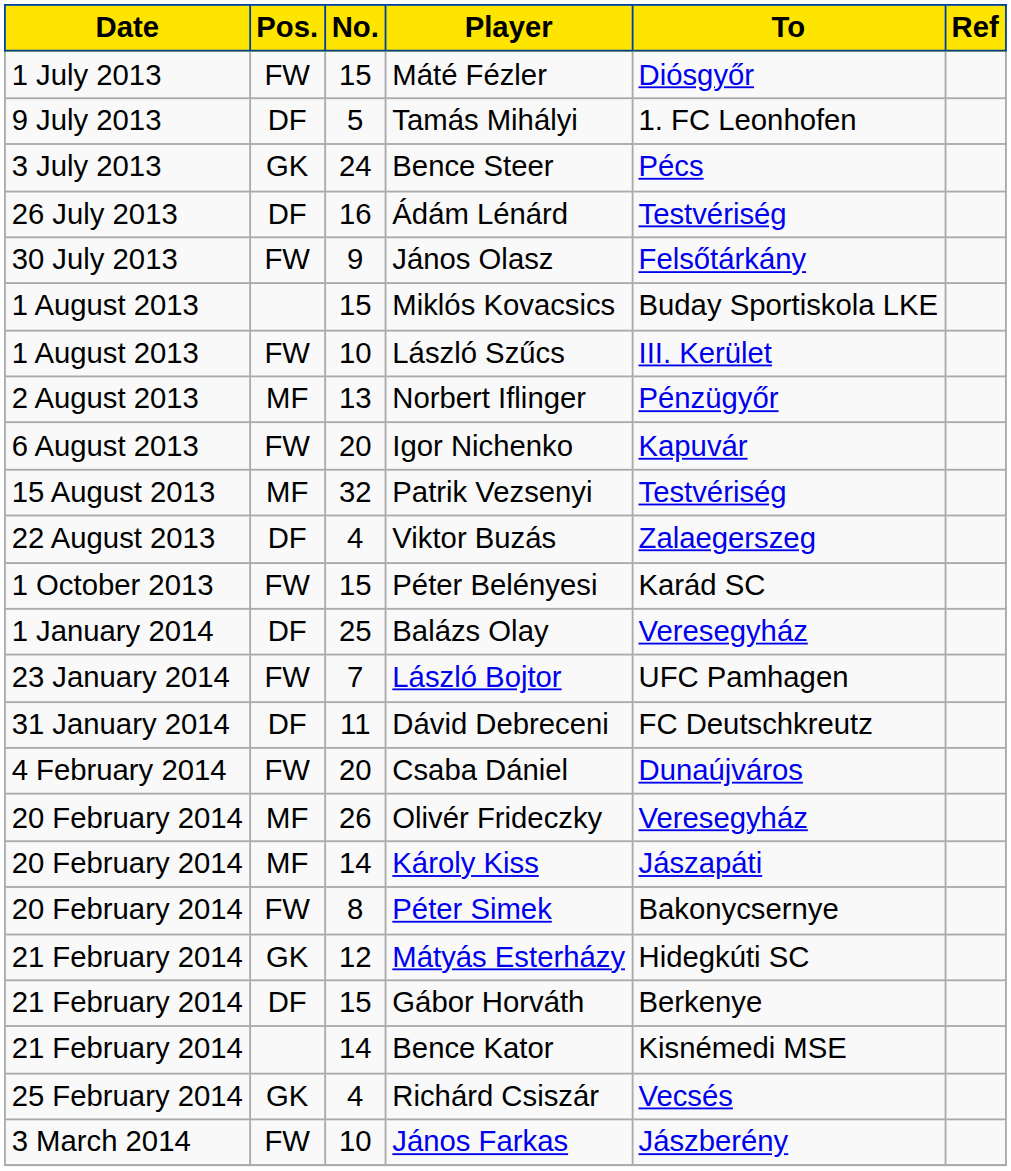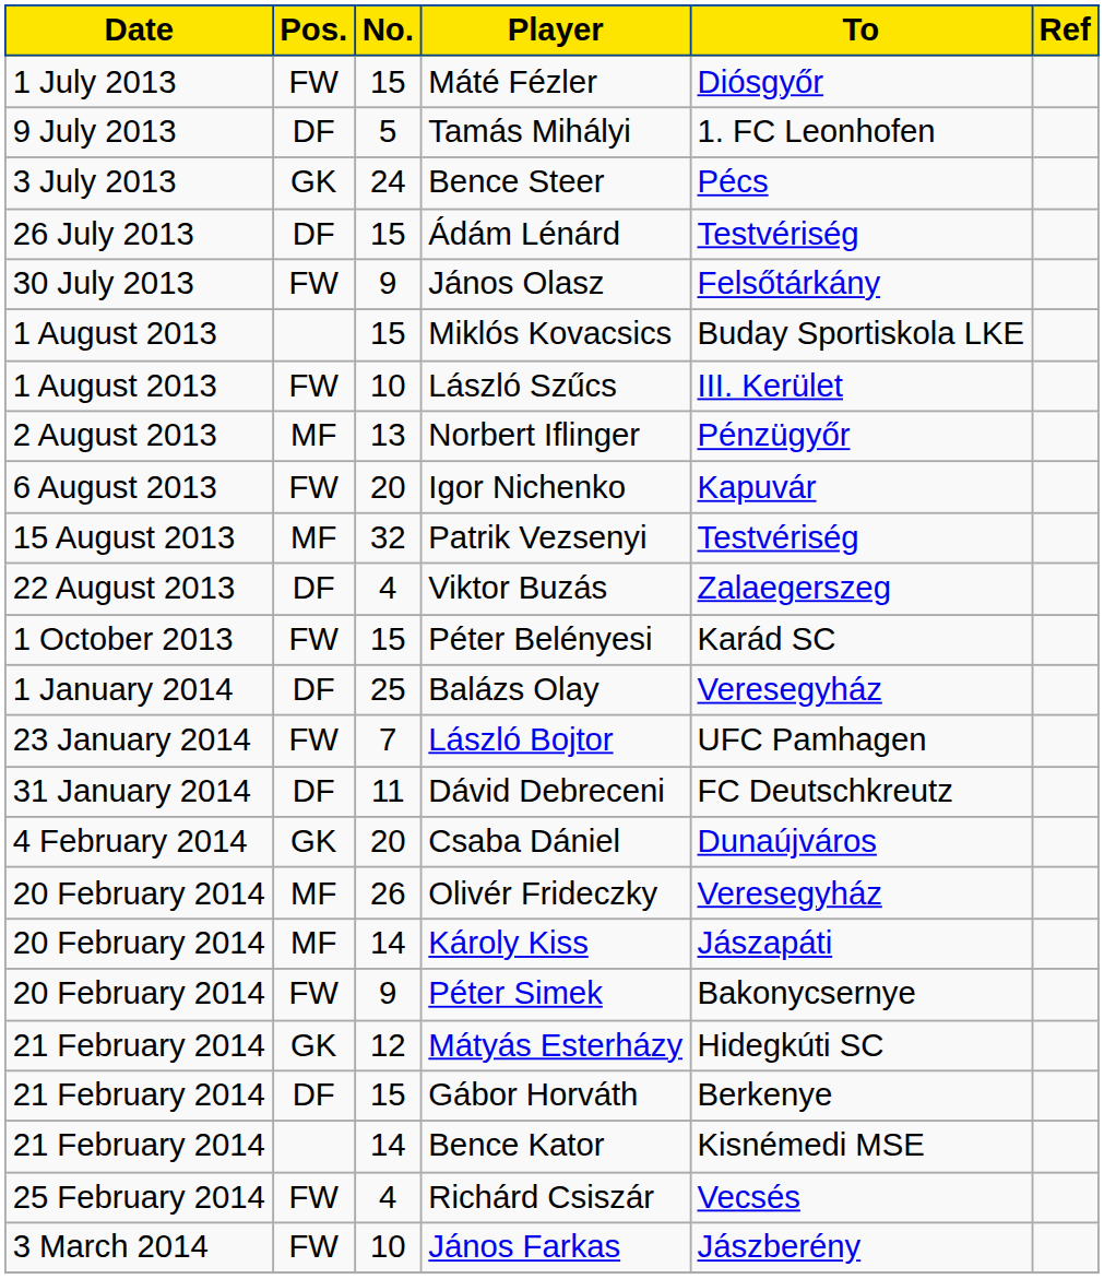 <table class="wikitable plainrowheaders sortable">
 <tr>
 <th style="background-color:#FDE500;color:black;border:1px solid #004292">Date</th>
 <th style="background-color:#FDE500;color:black;border:1px solid #004292">Pos.</th>
 <th style="background-color:#FDE500;color:black;border:1px solid #004292">No.</th>
 <th style="background-color:#FDE500;color:black;border:1px solid #004292">Player</th>
 <th style="background-color:#FDE500;color:black;border:1px solid #004292">To</th>
 <th style="background-color:#FDE500;color:black;border:1px solid #004292">Ref</th>
 </tr>
 <tr>
 <td>1 July 2013</td>
 <td style="text-align:center;">FW</td>
 <td style="text-align:center;">15</td>
 <td style="text-align:left;"> Máté Fézler</td>
 <td style="text-align:left;"><a href='#'>Diósgyőr</a></td>
 <td></td>
 </tr>
 <tr>
 <td>9 July 2013</td>
 <td style="text-align:center;">DF</td>
 <td style="text-align:center;">5</td>
 <td style="text-align:left;"> Tamás Mihályi</td>
 <td style="text-align:left;"> 1. FC Leonhofen</td>
 <td></td>
 </tr>
 <tr>
 <td>3 July 2013</td>
 <td style="text-align:center;">GK</td>
 <td style="text-align:center;">24</td>
 <td style="text-align:left;"> Bence Steer</td>
 <td style="text-align:left;"><a href='#'>Pécs</a></td>
 <td></td>
 </tr>
 <tr>
 <td>26 July 2013</td>
 <td style="text-align:center;">DF</td>
-<td style="text-align:center;">16</td>
+<td style="text-align:center;">15</td>
 <td style="text-align:left;"> Ádám Lénárd</td>
 <td style="text-align:left;"><a href='#'>Testvériség</a></td>
 <td></td>
 </tr>
 <tr>
 <td>30 July 2013</td>
 <td style="text-align:center;">FW</td>
 <td style="text-align:center;">9</td>
 <td style="text-align:left;"> János Olasz</td>
 <td style="text-align:left;"><a href='#'>Felsőtárkány</a></td>
 <td></td>
 </tr>
 <tr>
 <td>1 August 2013</td>
 <td style="text-align:center;"></td>
 <td style="text-align:center;">15</td>
 <td style="text-align:left;"> Miklós Kovacsics</td>
 <td style="text-align:left;">Buday Sportiskola LKE</td>
 <td></td>
 </tr>
 <tr>
 <td>1 August 2013</td>
 <td style="text-align:center;">FW</td>
 <td style="text-align:center;">10</td>
 <td style="text-align:left;"> László Szűcs</td>
 <td style="text-align:left;"><a href='#'>III. Kerület</a></td>
 <td></td>
 </tr>
 <tr>
 <td>2 August 2013</td>
 <td style="text-align:center;">MF</td>
 <td style="text-align:center;">13</td>
 <td style="text-align:left;"> Norbert Iflinger</td>
 <td style="text-align:left;"><a href='#'>Pénzügyőr</a></td>
 <td></td>
 </tr>
 <tr>
 <td>6 August 2013</td>
 <td style="text-align:center;">FW</td>
 <td style="text-align:center;">20</td>
 <td style="text-align:left;"> Igor Nichenko</td>
 <td style="text-align:left;"><a href='#'>Kapuvár</a></td>
 <td></td>
 </tr>
 <tr>
 <td>15 August 2013</td>
 <td style="text-align:center;">MF</td>
 <td style="text-align:center;">32</td>
 <td style="text-align:left;"> Patrik Vezsenyi</td>
 <td style="text-align:left;"><a href='#'>Testvériség</a></td>
 <td></td>
 </tr>
 <tr>
 <td>22 August 2013</td>
 <td style="text-align:center;">DF</td>
 <td style="text-align:center;">4</td>
 <td style="text-align:left;"> Viktor Buzás</td>
 <td style="text-align:left;"><a href='#'>Zalaegerszeg</a></td>
 <td></td>
 </tr>
 <tr>
 <td>1 October 2013</td>
 <td style="text-align:center;">FW</td>
 <td style="text-align:center;">15</td>
 <td style="text-align:left;"> Péter Belényesi</td>
 <td style="text-align:left;">Karád SC</td>
 <td></td>
 </tr>
 <tr>
 <td>1 January 2014</td>
 <td style="text-align:center;">DF</td>
 <td style="text-align:center;">25</td>
 <td style="text-align:left;"> Balázs Olay</td>
 <td style="text-align:left;"><a href='#'>Veresegyház</a></td>
 <td></td>
 </tr>
 <tr>
 <td>23 January 2014</td>
 <td style="text-align:center;">FW</td>
 <td style="text-align:center;">7</td>
 <td style="text-align:left;"> <a href='#'>László Bojtor</a></td>
 <td style="text-align:left;"> UFC Pamhagen</td>
 <td></td>
 </tr>
 <tr>
 <td>31 January 2014</td>
 <td style="text-align:center;">DF</td>
 <td style="text-align:center;">11</td>
 <td style="text-align:left;"> Dávid Debreceni</td>
 <td style="text-align:left;"> FC Deutschkreutz</td>
 <td></td>
 </tr>
 <tr>
 <td>4 February 2014</td>
-<td style="text-align:center;">FW</td>
+<td style="text-align:center;">GK</td>
 <td style="text-align:center;">20</td>
 <td style="text-align:left;"> Csaba Dániel</td>
 <td style="text-align:left;"><a href='#'>Dunaújváros</a></td>
 <td></td>
 </tr>
 <tr>
 <td>20 February 2014</td>
 <td style="text-align:center;">MF</td>
 <td style="text-align:center;">26</td>
 <td style="text-align:left;"> Olivér Frideczky</td>
 <td style="text-align:left;"><a href='#'>Veresegyház</a></td>
 <td></td>
 </tr>
 <tr>
 <td>20 February 2014</td>
 <td style="text-align:center;">MF</td>
 <td style="text-align:center;">14</td>
 <td style="text-align:left;"> <a href='#'>Károly Kiss</a></td>
 <td style="text-align:left;"><a href='#'>Jászapáti</a></td>
 <td></td>
 </tr>
 <tr>
 <td>20 February 2014</td>
 <td style="text-align:center;">FW</td>
-<td style="text-align:center;">8</td>
+<td style="text-align:center;">9</td>
 <td style="text-align:left;"> <a href='#'>Péter Simek</a></td>
 <td style="text-align:left;">Bakonycsernye</td>
 <td></td>
 </tr>
 <tr>
 <td>21 February 2014</td>
 <td style="text-align:center;">GK</td>
 <td style="text-align:center;">12</td>
 <td style="text-align:left;"> <a href='#'>Mátyás Esterházy</a></td>
 <td style="text-align:left;">Hidegkúti SC</td>
 <td></td>
 </tr>
 <tr>
 <td>21 February 2014</td>
 <td style="text-align:center;">DF</td>
 <td style="text-align:center;">15</td>
 <td style="text-align:left;"> Gábor Horváth</td>
 <td style="text-align:left;">Berkenye</td>
 <td></td>
 </tr>
 <tr>
 <td>21 February 2014</td>
 <td style="text-align:center;"></td>
 <td style="text-align:center;">14</td>
 <td style="text-align:left;"> Bence Kator</td>
 <td style="text-align:left;">Kisnémedi MSE</td>
 <td></td>
 </tr>
 <tr>
 <td>25 February 2014</td>
-<td style="text-align:center;">GK</td>
+<td style="text-align:center;">FW</td>
 <td style="text-align:center;">4</td>
 <td style="text-align:left;"> Richárd Csiszár</td>
 <td style="text-align:left;"><a href='#'>Vecsés</a></td>
 <td></td>
 </tr>
 <tr>
 <td>3 March 2014</td>
 <td style="text-align:center;">FW</td>
 <td style="text-align:center;">10</td>
 <td style="text-align:left;"> <a href='#'>János Farkas</a></td>
 <td style="text-align:left;"><a href='#'>Jászberény</a></td>
 <td></td>
 </tr>
 <tr>
 </tr>
 </table>
